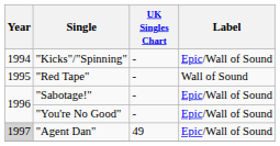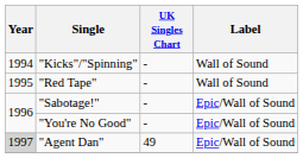 <table class="wikitable">
 <tr>
 <th>Year</th>
 <th>Single</th>
 <th width="60"><small><a href='#'>UK Singles Chart</a></small></th>
 <th>Label</th>
 </tr>
 <tr>
 <td>1994</td>
 <td>"Kicks"/"Spinning"</td>
 <td>-</td>
-<td><a href='#'>Epic</a>/Wall of Sound</td>
+<td>Wall of Sound</td>
 </tr>
 <tr>
 <td>1995</td>
 <td>"Red Tape"</td>
 <td>-</td>
 <td>Wall of Sound</td>
 </tr>
 <tr>
 <td rowspan="2">1996</td>
 <td>"Sabotage!"</td>
 <td>-</td>
 <td><a href='#'>Epic</a>/Wall of Sound</td>
 </tr>
 <tr>
 <td>"You're No Good"</td>
 <td>-</td>
 <td><a href='#'>Epic</a>/Wall of Sound</td>
 </tr>
 <tr>
 <td style="background: lightgrey;">1997</td>
 <td>"Agent Dan"</td>
 <td>49</td>
 <td><a href='#'>Epic</a>/Wall of Sound</td>
 </tr>
 <tr>
 </tr>
 </table>
